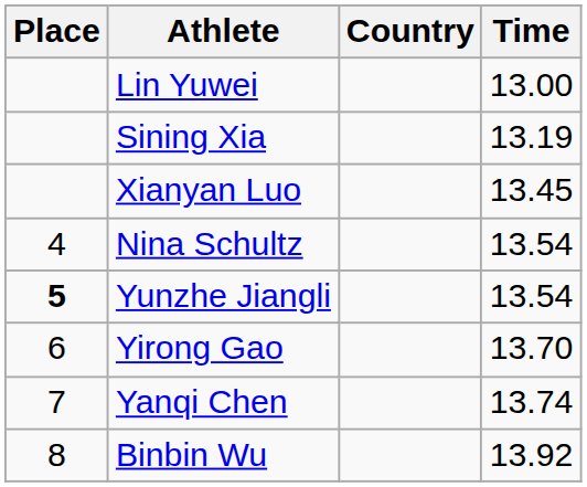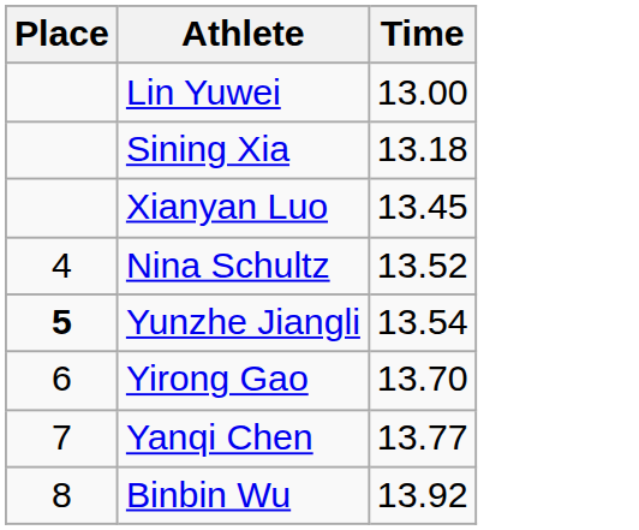 <table class="wikitable">
 <tr>
 <th>Place</th>
 <th>Athlete</th>
-<th>Country</th>
 <th>Time</th>
 </tr>
 <tr>
 <td align=center></td>
 <td><a href='#'>Lin Yuwei</a></td>
-<td></td>
 <td>13.00</td>
 </tr>
 <tr>
 <td align=center></td>
 <td><a href='#'>Sining Xia</a></td>
-<td></td>
-<td>13.19</td>
+<td>13.18</td>
 </tr>
 <tr>
 <td align=center></td>
 <td><a href='#'>Xianyan Luo</a></td>
-<td></td>
 <td>13.45</td>
 </tr>
 <tr>
 <td align=center>4</td>
 <td><a href='#'>Nina Schultz</a></td>
-<td></td>
-<td>13.54</td>
+<td>13.52</td>
 </tr>
 <tr>
 <td align=center><strong>5</strong></td>
 <td><a href='#'>Yunzhe Jiangli</a></td>
-<td></td>
 <td>13.54</td>
 </tr>
 <tr>
 <td align=center>6</td>
 <td><a href='#'>Yirong Gao</a></td>
-<td></td>
 <td>13.70</td>
 </tr>
 <tr>
 <td align=center>7</td>
 <td><a href='#'>Yanqi Chen</a></td>
-<td></td>
-<td>13.74</td>
+<td>13.77</td>
 </tr>
 <tr>
 <td align=center>8</td>
 <td><a href='#'>Binbin Wu</a></td>
-<td></td>
 <td>13.92</td>
 </tr>
 </table>
